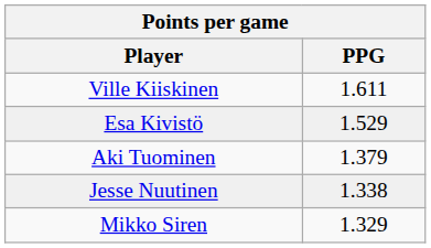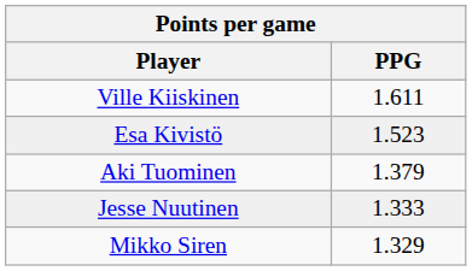 <table class="wikitable" style="text-align:center;" width=25%>
 <tr bgcolor="#e0e0e0">
 <th Colspan=2>Points per game</th>
 </tr>
 <tr bgcolor="#e0e0e0">
 <th>Player</th>
 <th>PPG</th>
 </tr>
 <tr>
 <td><a href='#'>Ville Kiiskinen</a></td>
 <td>1.611</td>
 </tr>
 <tr bgcolor="#f0f0f0">
 <td><a href='#'>Esa Kivistö</a></td>
-<td>1.529</td>
+<td>1.523</td>
 </tr>
 <tr>
 <td><a href='#'>Aki Tuominen</a></td>
 <td>1.379</td>
 </tr>
 <tr bgcolor="#f0f0f0">
 <td><a href='#'>Jesse Nuutinen</a></td>
-<td>1.338</td>
+<td>1.333</td>
 </tr>
 <tr>
 <td><a href='#'>Mikko Siren</a></td>
 <td>1.329</td>
 </tr>
 </table>
